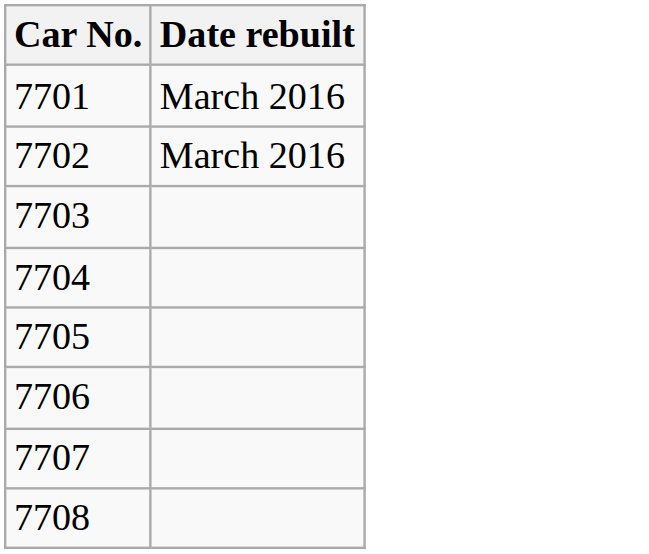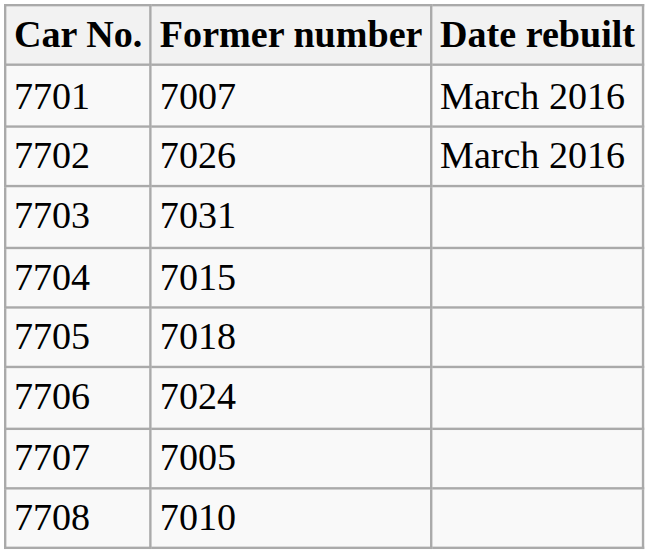 <table class="wikitable">
 <tr>
 <th>Car No.</th>
+<th>Former number</th>
 <th>Date rebuilt</th>
 </tr>
 <tr>
 <td>7701</td>
+<td>7007</td>
 <td>March 2016</td>
 </tr>
 <tr>
 <td>7702</td>
+<td>7026</td>
 <td>March 2016</td>
 </tr>
 <tr>
 <td>7703</td>
+<td>7031</td>
 <td></td>
 </tr>
 <tr>
 <td>7704</td>
+<td>7015</td>
 <td></td>
 </tr>
 <tr>
 <td>7705</td>
+<td>7018</td>
 <td></td>
 </tr>
 <tr>
 <td>7706</td>
+<td>7024</td>
 <td></td>
 </tr>
 <tr>
 <td>7707</td>
+<td>7005</td>
 <td></td>
 </tr>
 <tr>
 <td>7708</td>
+<td>7010</td>
 <td></td>
 </tr>
 </table>
